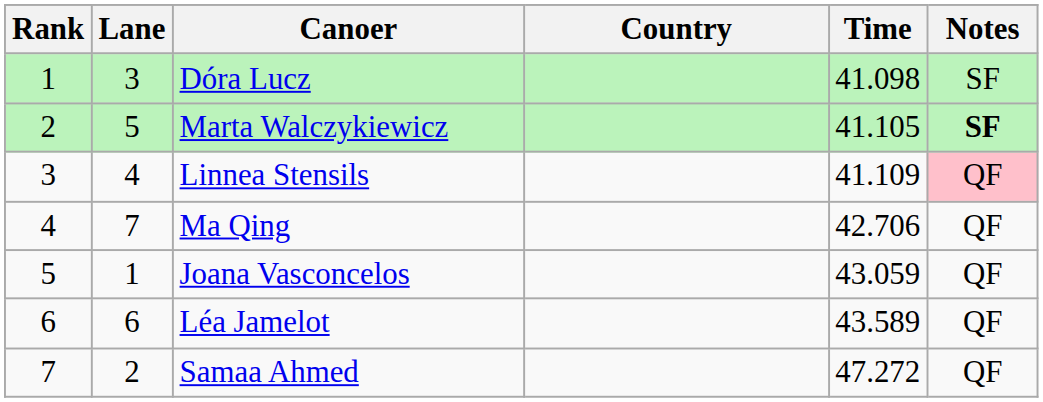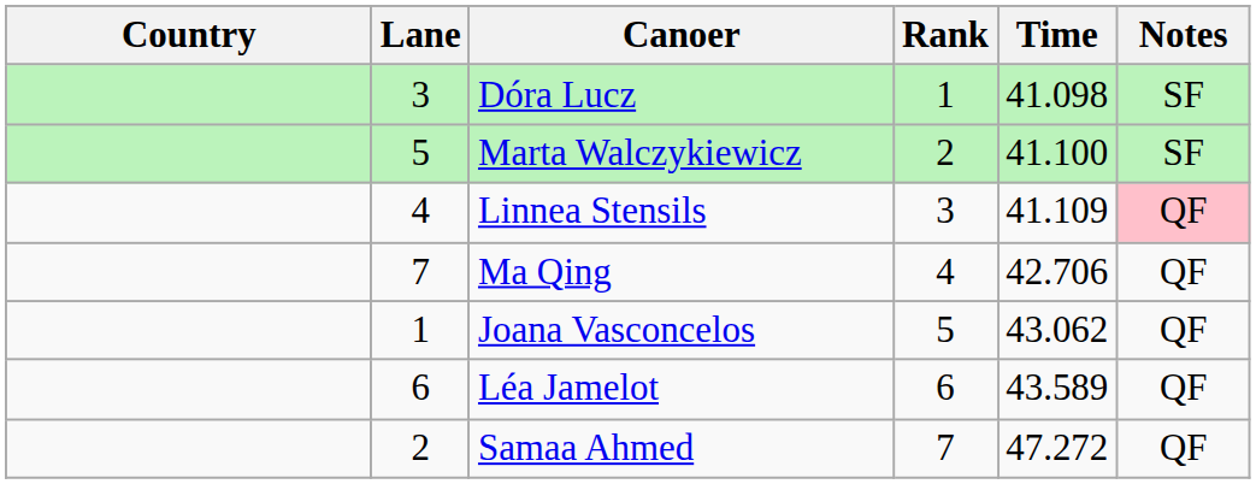 <table class="wikitable" style="text-align:center;">
 <tr>
-<th width=30>Rank</th>
+<th width=150>Country</th>
 <th width=30>Lane</th>
 <th width=175>Canoer</th>
-<th width=150>Country</th>
+<th width=30>Rank</th>
 <th width=30>Time</th>
 <th width=50>Notes</th>
 </tr>
 <tr bgcolor=bbf3bb>
-<td>1</td>
+<td align=left></td>
 <td>3</td>
 <td align=left><a href='#'>Dóra Lucz</a></td>
-<td align=left></td>
+<td>1</td>
 <td>41.098</td>
 <td>SF</td>
 </tr>
 <tr bgcolor=bbf3bb>
-<td>2</td>
+<td align=left></td>
 <td>5</td>
 <td align=left><a href='#'>Marta Walczykiewicz</a></td>
-<td align=left></td>
-<td>41.105</td>
-<td><strong>SF</strong></td>
+<td>2</td>
+<td>41.100</td>
+<td>SF</td>
 </tr>
 <tr>
-<td>3</td>
+<td align=left></td>
 <td>4</td>
 <td align=left><a href='#'>Linnea Stensils</a></td>
-<td align=left></td>
+<td>3</td>
 <td>41.109</td>
 <td style="background: pink;">QF</td>
 </tr>
 <tr>
-<td>4</td>
+<td align=left></td>
 <td>7</td>
 <td align=left><a href='#'>Ma Qing</a></td>
-<td align=left></td>
+<td>4</td>
 <td>42.706</td>
 <td>QF</td>
 </tr>
 <tr>
-<td>5</td>
+<td align=left></td>
 <td>1</td>
 <td align=left><a href='#'>Joana Vasconcelos</a></td>
-<td align=left></td>
-<td>43.059</td>
+<td>5</td>
+<td>43.062</td>
 <td>QF</td>
 </tr>
 <tr>
-<td>6</td>
+<td align=left></td>
 <td>6</td>
 <td align=left><a href='#'>Léa Jamelot</a></td>
-<td align=left></td>
+<td>6</td>
 <td>43.589</td>
 <td>QF</td>
 </tr>
 <tr>
-<td>7</td>
+<td align=left></td>
 <td>2</td>
 <td align=left><a href='#'>Samaa Ahmed</a></td>
-<td align=left></td>
+<td>7</td>
 <td>47.272</td>
 <td>QF</td>
 </tr>
 </table>
